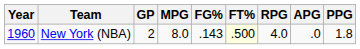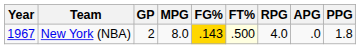 <table class="wikitable sortable" style="font-size:95%; text-align:right;">
 <tr>
 <th>Year</th>
 <th>Team</th>
 <th>GP</th>
 <th>MPG</th>
 <th>FG%</th>
 <th>FT%</th>
 <th>RPG</th>
 <th>APG</th>
 <th>PPG</th>
 </tr>
 <tr>
-<td style="text-align:left;"><a href='#'>1960</a></td>
+<td style="text-align:left;"><a href='#'>1967</a></td>
 <td style="text-align:left;"><a href='#'>New York</a> (NBA)</td>
 <td>2</td>
 <td>8.0</td>
-<td>.143</td>
+<td style="background: gold;">.143</td>
 <td style="background: lightyellow;">.500</td>
 <td>4.0</td>
 <td>.0</td>
 <td>1.8</td>
 </tr>
 </table>
